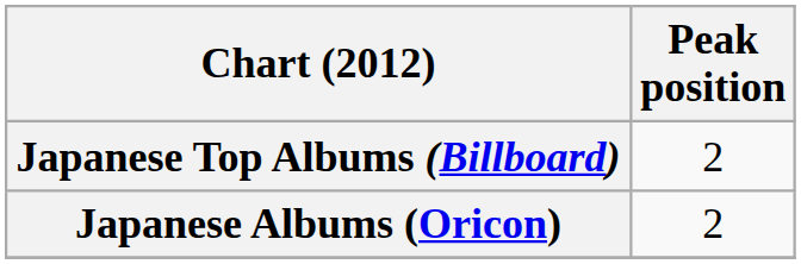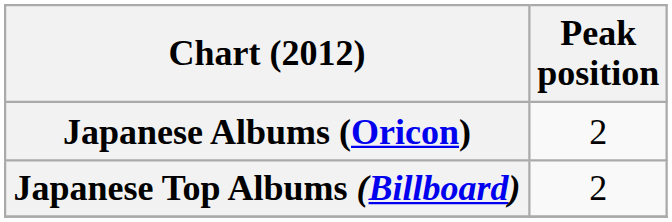 <table class="wikitable plainrowheaders">
 <tr>
 <th>Chart (2012)</th>
 <th>Peak<br>position</th>
 </tr>
 <tr>
-<th scope="row">Japanese Top Albums <em>(<a href='#'>Billboard</a>)</em></th>
+<th scope="row">Japanese Albums (<a href='#'>Oricon</a>)</th>
 <td align="center">2</td>
 </tr>
 <tr>
-<th scope="row">Japanese Albums (<a href='#'>Oricon</a>)</th>
+<th scope="row">Japanese Top Albums <em>(<a href='#'>Billboard</a>)</em></th>
 <td align="center">2</td>
 </tr>
 <tr>
 </tr>
 </table>
